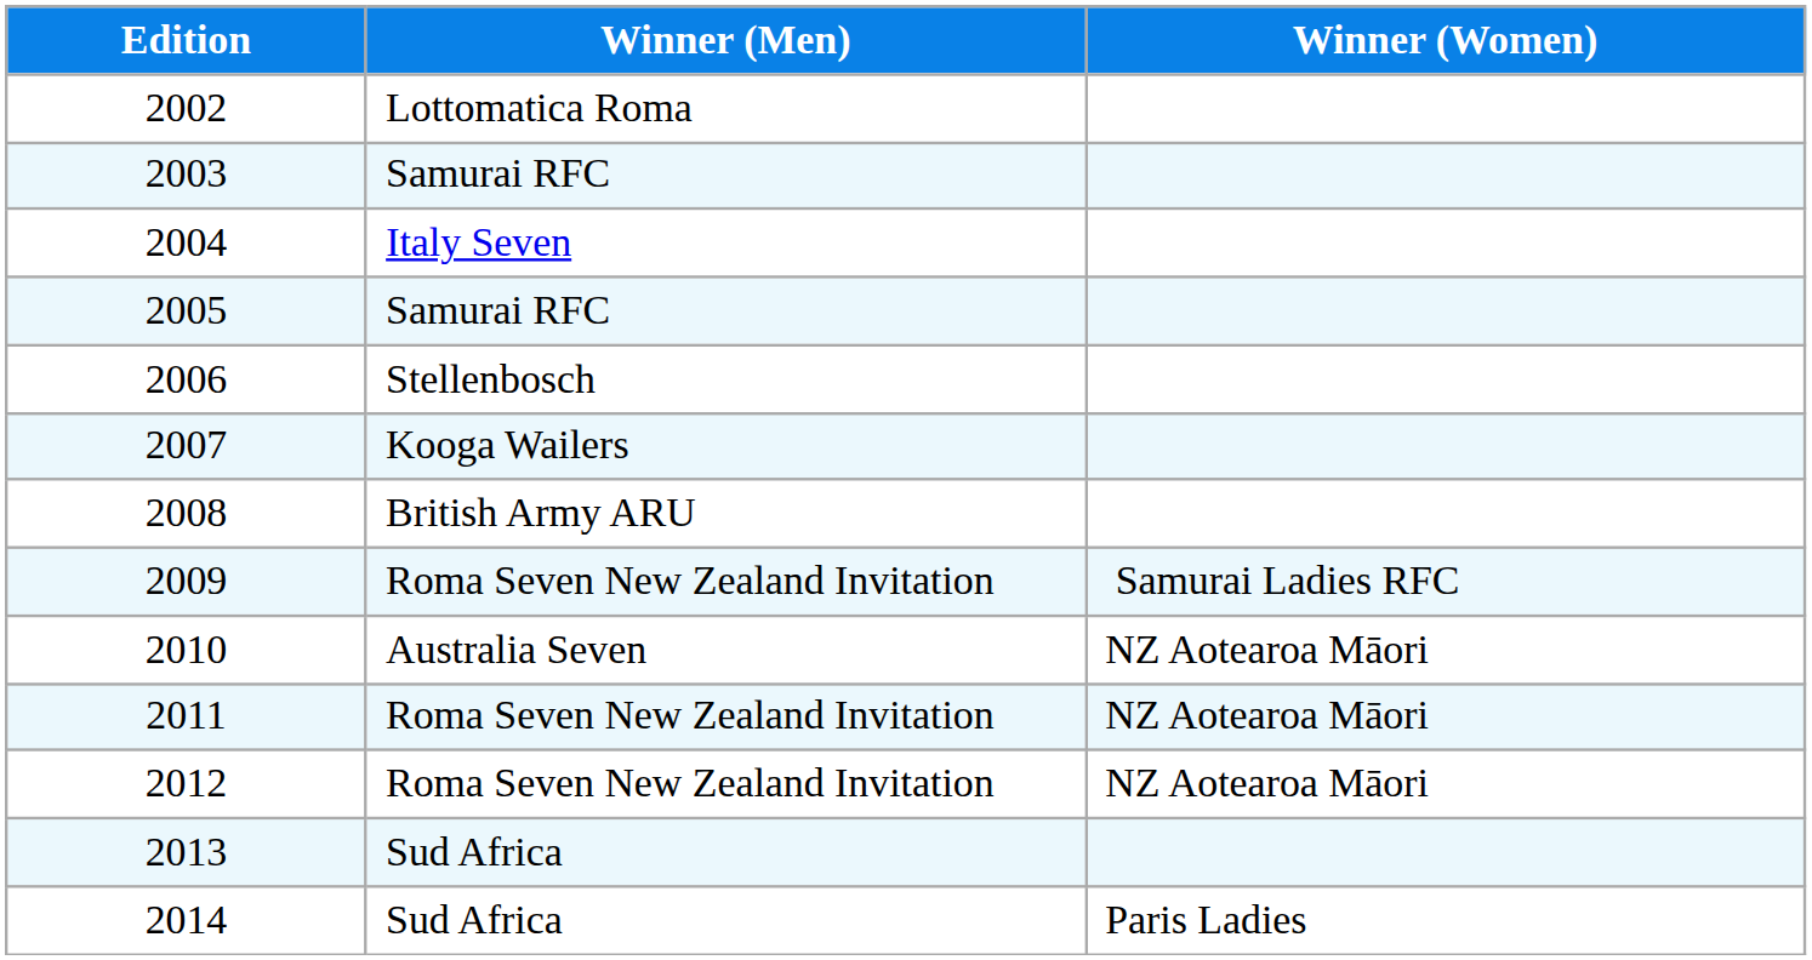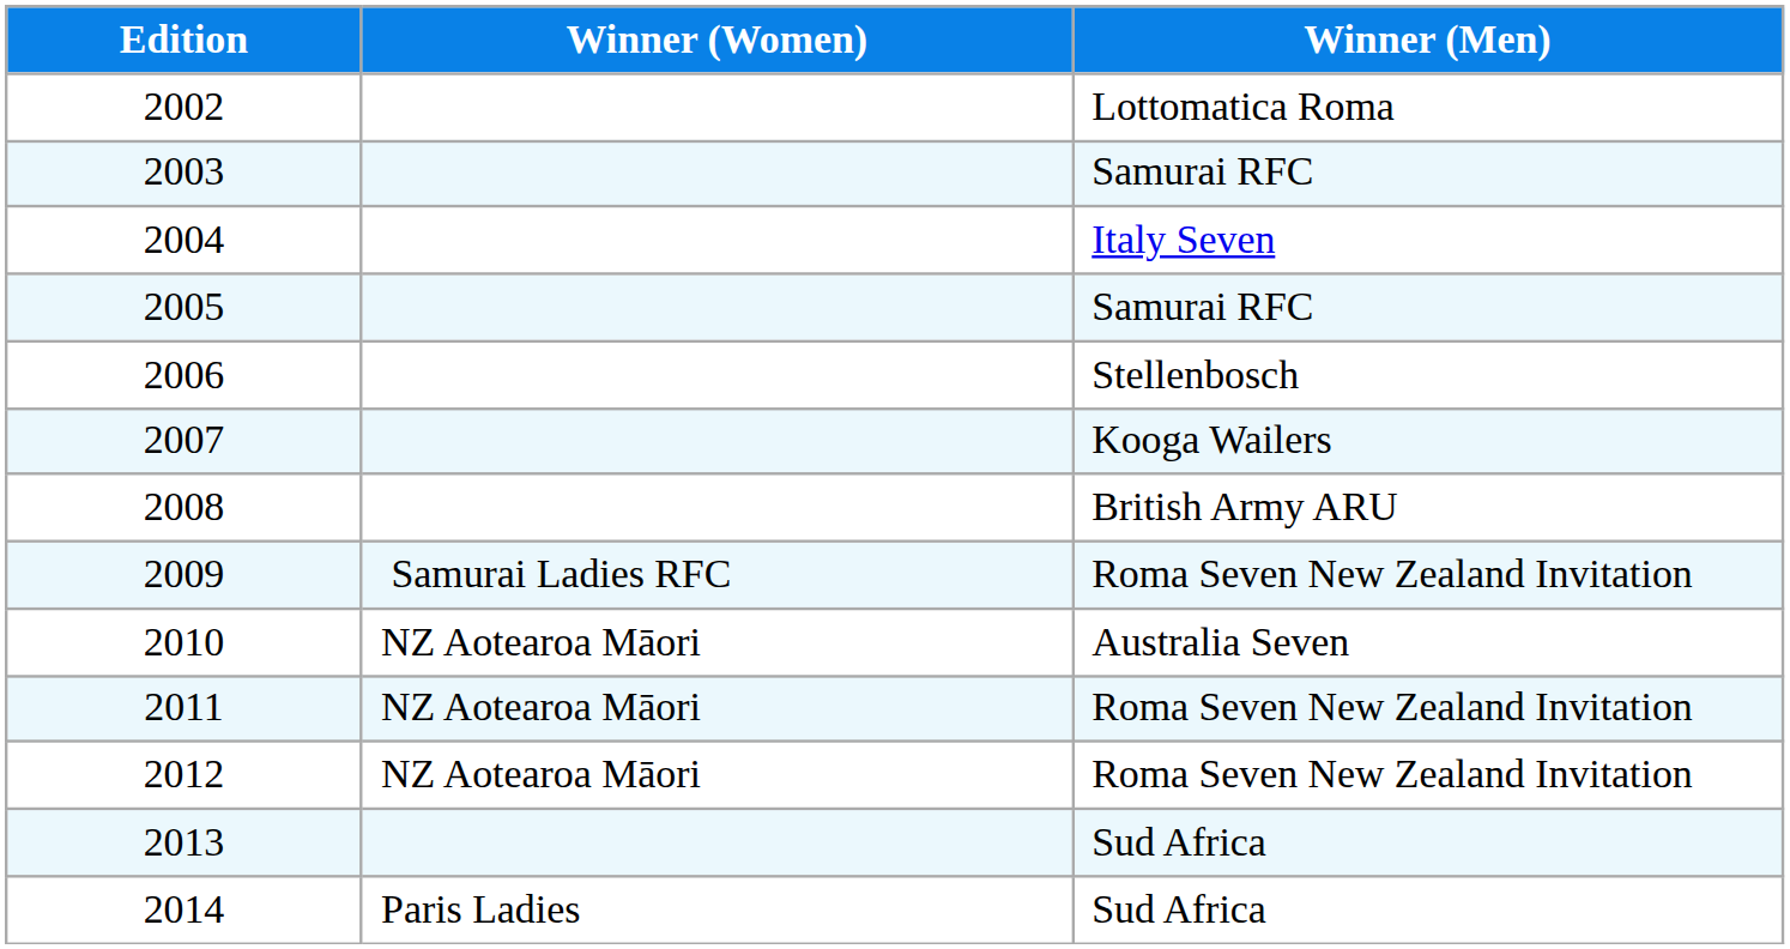 <table class="wikitable" style="font-size:90%; width:50%">
 <tr>
 <th width="20%" style="background:#0981E7;color:#FFFFFF">Edition</th>
+<th width="40%" style="background:#0981E7;color:#FFFFFF">Winner (Women)</th>
 <th width="40%" style="background:#0981E7;color:#FFFFFF">Winner (Men)</th>
-<th width="40%" style="background:#0981E7;color:#FFFFFF">Winner (Women)</th>
 </tr>
 <tr bgcolor="#FFFFFF">
 <td align="center">2002</td>
+<td> </td>
 <td> Lottomatica Roma</td>
-<td> </td>
 </tr>
 <tr bgcolor="#EBF8FD">
 <td align="center">2003</td>
+<td> </td>
 <td> Samurai RFC</td>
-<td> </td>
 </tr>
 <tr bgcolor="#FFFFFF">
 <td align="center">2004</td>
+<td> </td>
 <td> <a href='#'>Italy Seven</a></td>
-<td> </td>
 </tr>
 <tr bgcolor="#EBF8FD">
 <td align="center">2005</td>
+<td> </td>
 <td> Samurai RFC</td>
-<td> </td>
 </tr>
 <tr bgcolor="#FFFFFF">
 <td align="center">2006</td>
+<td> </td>
 <td> Stellenbosch</td>
-<td> </td>
 </tr>
 <tr bgcolor="#EBF8FD">
 <td align="center">2007</td>
+<td> </td>
 <td> Kooga Wailers</td>
-<td> </td>
 </tr>
 <tr bgcolor="#FFFFFF">
 <td align="center">2008</td>
+<td> </td>
 <td> British Army ARU</td>
-<td> </td>
 </tr>
 <tr bgcolor="#EBF8FD">
 <td align="center">2009</td>
+<td>  Samurai Ladies RFC</td>
 <td> Roma Seven New Zealand Invitation</td>
-<td>  Samurai Ladies RFC</td>
 </tr>
 <tr bgcolor="#FFFFFF">
 <td align="center">2010</td>
+<td> NZ Aotearoa Māori</td>
 <td> Australia Seven</td>
-<td> NZ Aotearoa Māori</td>
 </tr>
 <tr bgcolor="#EBF8FD">
 <td align="center">2011</td>
+<td> NZ Aotearoa Māori</td>
 <td> Roma Seven New Zealand Invitation</td>
-<td> NZ Aotearoa Māori</td>
 </tr>
 <tr bgcolor="#FFFFFF">
 <td align="center">2012</td>
+<td> NZ Aotearoa Māori</td>
 <td> Roma Seven New Zealand Invitation</td>
-<td> NZ Aotearoa Māori</td>
 </tr>
 <tr bgcolor="#EBF8FD">
 <td align="center">2013</td>
+<td> </td>
 <td> Sud Africa</td>
-<td> </td>
 </tr>
 <tr bgcolor="#FFFFFF">
 <td align="center">2014</td>
+<td> Paris Ladies</td>
 <td> Sud Africa</td>
-<td> Paris Ladies</td>
 </tr>
 </table>
